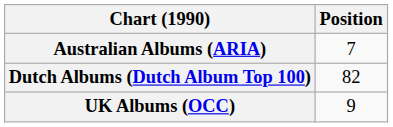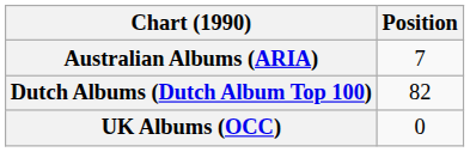 <table class="wikitable sortable plainrowheaders">
 <tr>
 <th scope="col">Chart (1990)</th>
 <th scope="col">Position</th>
 </tr>
 <tr>
 <th scope="row">Australian Albums (<a href='#'>ARIA</a>)</th>
 <td align="center">7</td>
 </tr>
 <tr>
 <th scope="row">Dutch Albums (<a href='#'>Dutch Album Top 100</a>)</th>
 <td align="center">82</td>
 </tr>
 <tr>
 <th scope="row">UK Albums (<a href='#'>OCC</a>)</th>
-<td align="center">9</td>
+<td align="center">0</td>
 </tr>
 </table>
